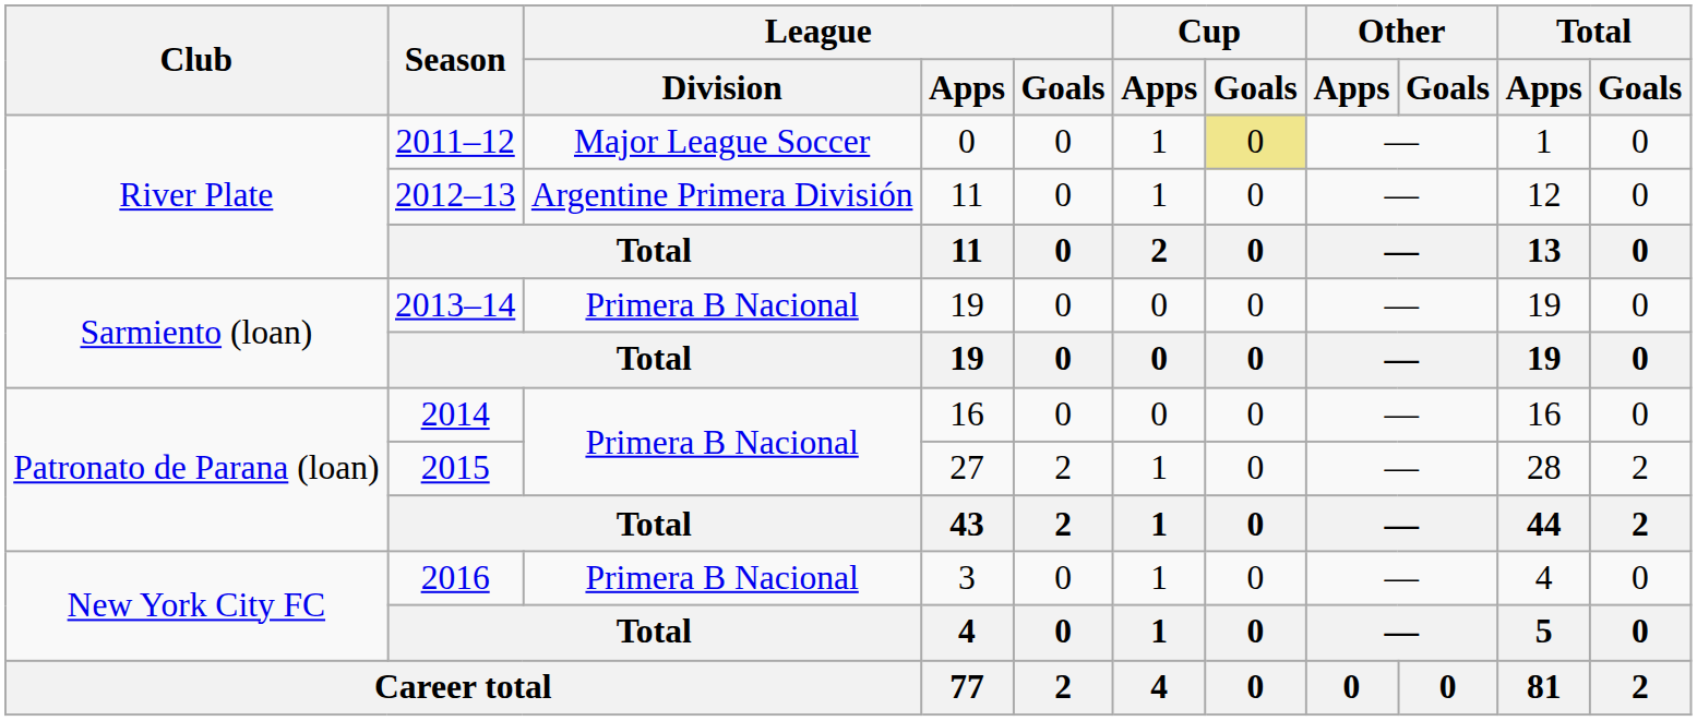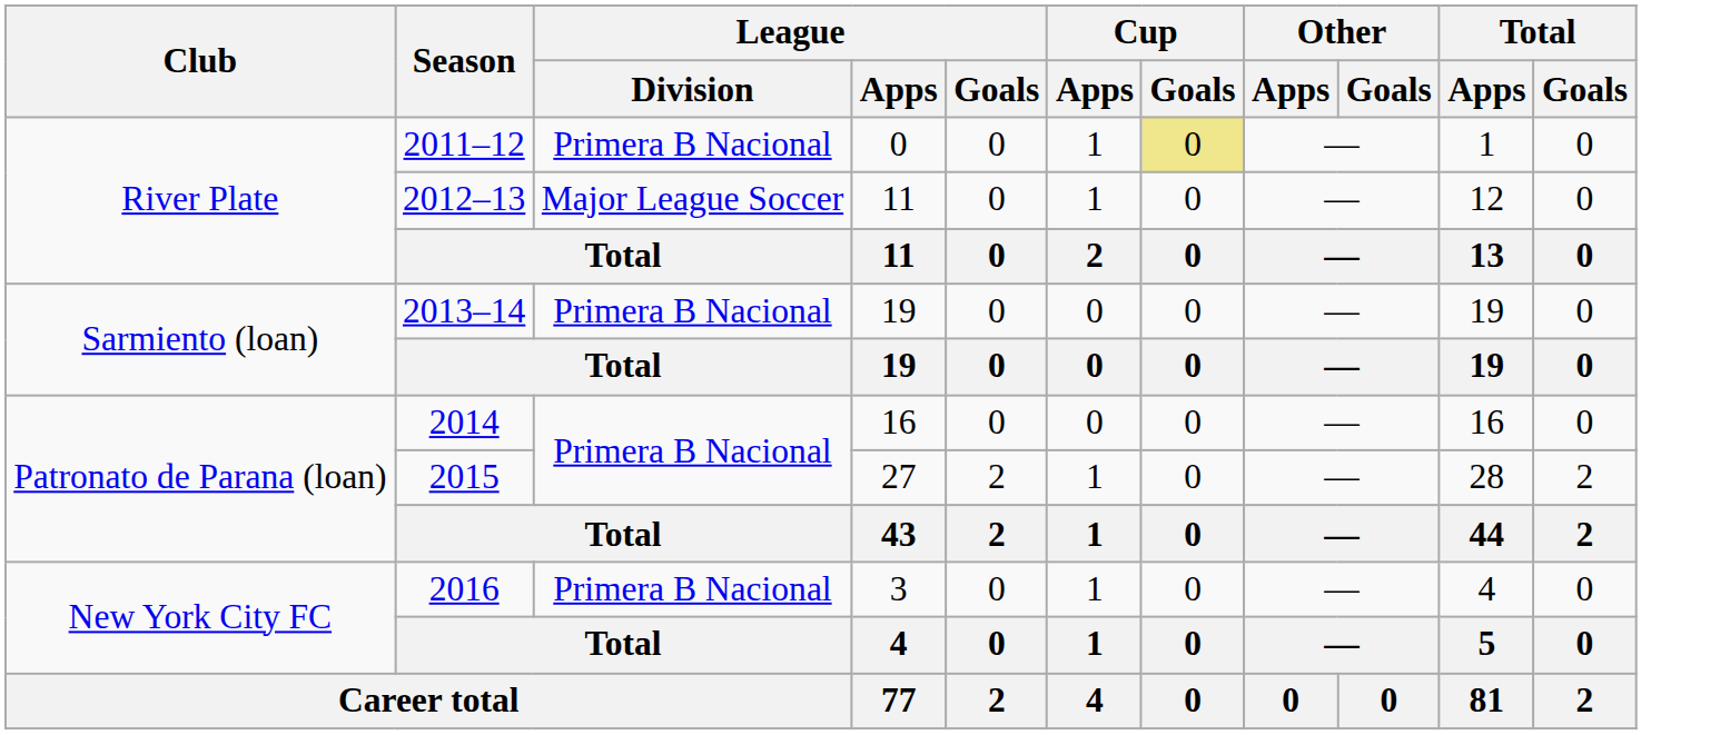 <table class="wikitable" style="text-align: center;">
 <tr>
 <th rowspan="2">Club</th>
 <th rowspan="2">Season</th>
 <th colspan="3">League</th>
 <th colspan="2">Cup</th>
 <th colspan="2">Other</th>
 <th colspan="2">Total</th>
 </tr>
 <tr>
 <th>Division</th>
 <th>Apps</th>
 <th>Goals</th>
 <th>Apps</th>
 <th>Goals</th>
 <th>Apps</th>
 <th>Goals</th>
 <th>Apps</th>
 <th>Goals</th>
 </tr>
 <tr>
 <td rowspan="3"><a href='#'>River Plate</a></td>
 <td><a href='#'>2011–12</a></td>
-<td><a href='#'>Major League Soccer</a></td>
+<td><a href='#'>Primera B Nacional</a></td>
 <td>0</td>
 <td>0</td>
 <td>1</td>
 <td style="background: khaki;">0</td>
 <td colspan="2">—</td>
 <td>1</td>
 <td>0</td>
 </tr>
 <tr>
 <td><a href='#'>2012–13</a></td>
-<td><a href='#'>Argentine Primera División</a></td>
+<td><a href='#'>Major League Soccer</a></td>
 <td>11</td>
 <td>0</td>
 <td>1</td>
 <td>0</td>
 <td colspan="2">—</td>
 <td>12</td>
 <td>0</td>
 </tr>
 <tr>
 <th colspan="2">Total</th>
 <th>11</th>
 <th>0</th>
 <th>2</th>
 <th>0</th>
 <th colspan="2">—</th>
 <th>13</th>
 <th>0</th>
 </tr>
 <tr>
 <td rowspan="2"><a href='#'>Sarmiento</a> (loan)</td>
 <td><a href='#'>2013–14</a></td>
 <td><a href='#'>Primera B Nacional</a></td>
 <td>19</td>
 <td>0</td>
 <td>0</td>
 <td>0</td>
 <td colspan="2">—</td>
 <td>19</td>
 <td>0</td>
 </tr>
 <tr>
 <th colspan="2">Total</th>
 <th>19</th>
 <th>0</th>
 <th>0</th>
 <th>0</th>
 <th colspan="2">—</th>
 <th>19</th>
 <th>0</th>
 </tr>
 <tr>
 <td rowspan="3"><a href='#'>Patronato de Parana</a> (loan)</td>
 <td><a href='#'>2014</a></td>
 <td rowspan="2"><a href='#'>Primera B Nacional</a></td>
 <td>16</td>
 <td>0</td>
 <td>0</td>
 <td>0</td>
 <td colspan="2">—</td>
 <td>16</td>
 <td>0</td>
 </tr>
 <tr>
 <td><a href='#'>2015</a></td>
 <td>27</td>
 <td>2</td>
 <td>1</td>
 <td>0</td>
 <td colspan="2">—</td>
 <td>28</td>
 <td>2</td>
 </tr>
 <tr>
 <th colspan="2">Total</th>
 <th>43</th>
 <th>2</th>
 <th>1</th>
 <th>0</th>
 <th colspan="2">—</th>
 <th>44</th>
 <th>2</th>
 </tr>
 <tr>
 <td rowspan="2"><a href='#'>New York City FC</a></td>
 <td><a href='#'>2016</a></td>
 <td><a href='#'>Primera B Nacional</a></td>
 <td>3</td>
 <td>0</td>
 <td>1</td>
 <td>0</td>
 <td colspan="2">—</td>
 <td>4</td>
 <td>0</td>
 </tr>
 <tr>
 <th colspan="2">Total</th>
 <th>4</th>
 <th>0</th>
 <th>1</th>
 <th>0</th>
 <th colspan="2">—</th>
 <th>5</th>
 <th>0</th>
 </tr>
 <tr>
 <th colspan="3">Career total</th>
 <th>77</th>
 <th>2</th>
 <th>4</th>
 <th>0</th>
 <th>0</th>
 <th>0</th>
 <th>81</th>
 <th>2</th>
 </tr>
 </table>
